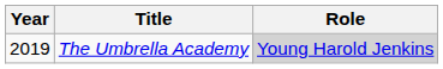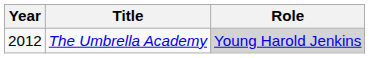 <table class="wikitable sortable">
 <tr>
 <th>Year</th>
 <th>Title</th>
 <th>Role</th>
 </tr>
 <tr>
-<td>2019</td>
+<td>2012</td>
 <td><em><a href='#'>The Umbrella Academy</a></em></td>
 <td style="background: lightgrey;"><a href='#'>Young Harold Jenkins</a></td>
 </tr>
 </table>
